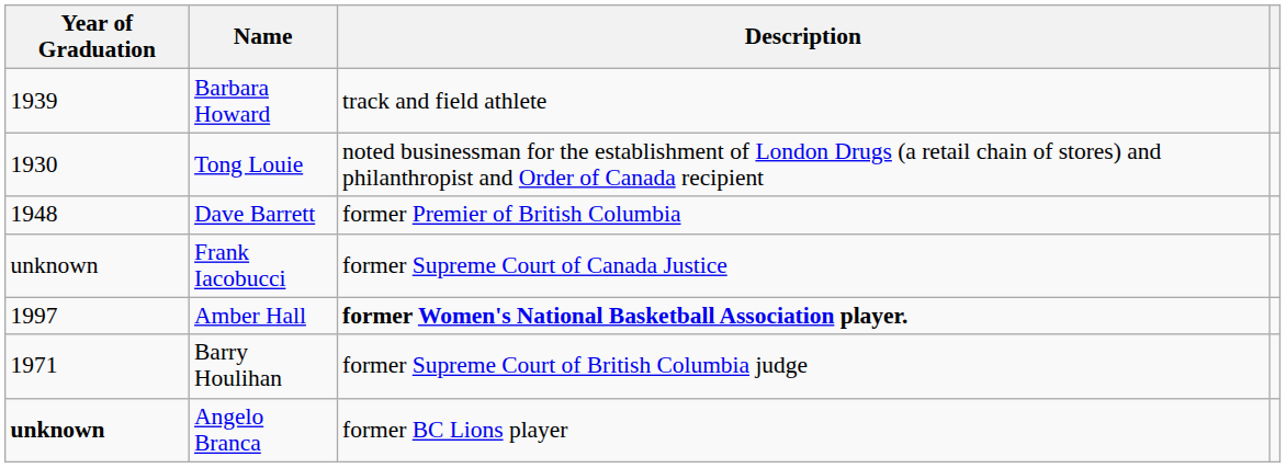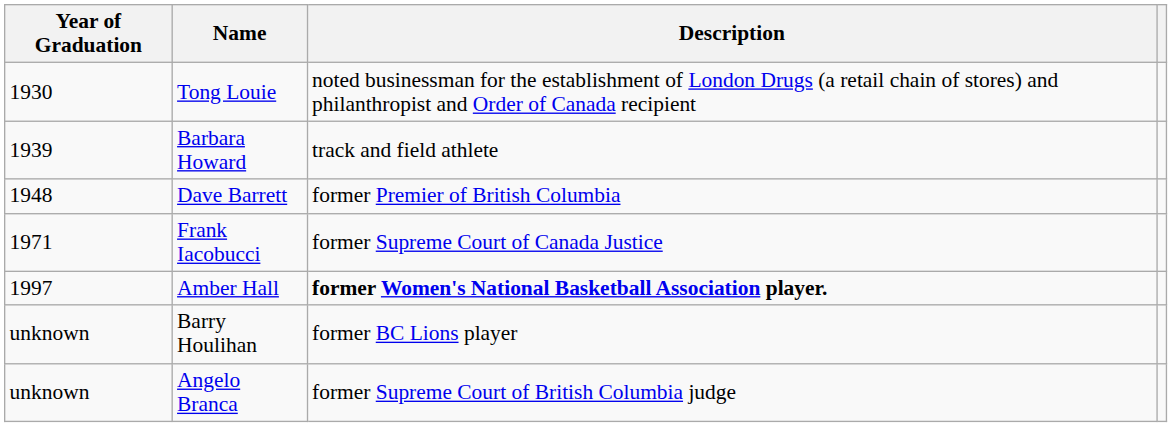 <table class="wikitable">
 <tr>
 <th>Year of Graduation</th>
 <th>Name</th>
 <th>Description</th>
 <th></th>
 </tr>
 <tr>
+<td>1930</td>
+<td><a href='#'>Tong Louie</a></td>
+<td>noted businessman for the establishment of <a href='#'>London Drugs</a> (a retail chain of stores) and philanthropist and <a href='#'>Order of Canada</a> recipient</td>
+<td></td>
+</tr>
+<tr>
 <td>1939</td>
 <td><a href='#'>Barbara Howard</a></td>
 <td>track and field athlete</td>
-<td></td>
-</tr>
-<tr>
-<td>1930</td>
-<td><a href='#'>Tong Louie</a></td>
-<td>noted businessman for the establishment of <a href='#'>London Drugs</a> (a retail chain of stores) and philanthropist and <a href='#'>Order of Canada</a> recipient</td>
 <td></td>
 </tr>
 <tr>
 <td>1948</td>
 <td><a href='#'>Dave Barrett</a></td>
 <td>former <a href='#'>Premier of British Columbia</a></td>
 <td></td>
 </tr>
 <tr>
-<td>unknown</td>
+<td>1971</td>
 <td><a href='#'>Frank Iacobucci</a></td>
 <td>former <a href='#'>Supreme Court of Canada Justice</a></td>
 <td></td>
 </tr>
 <tr>
 <td>1997</td>
 <td><a href='#'>Amber Hall</a></td>
 <td><strong>former <a href='#'>Women's National Basketball Association</a> player.</strong></td>
 <td></td>
 </tr>
 <tr>
-<td>1971</td>
+<td>unknown</td>
 <td>Barry Houlihan</td>
+<td>former <a href='#'>BC Lions</a> player</td>
+<td></td>
+</tr>
+<tr>
+<td>unknown</td>
+<td><a href='#'>Angelo Branca</a></td>
 <td>former <a href='#'>Supreme Court of British Columbia</a> judge</td>
 <td></td>
 </tr>
-<tr>
-<td><strong>unknown</strong></td>
-<td><a href='#'>Angelo Branca</a></td>
-<td>former <a href='#'>BC Lions</a> player</td>
-<td></td>
-</tr>
 </table>
